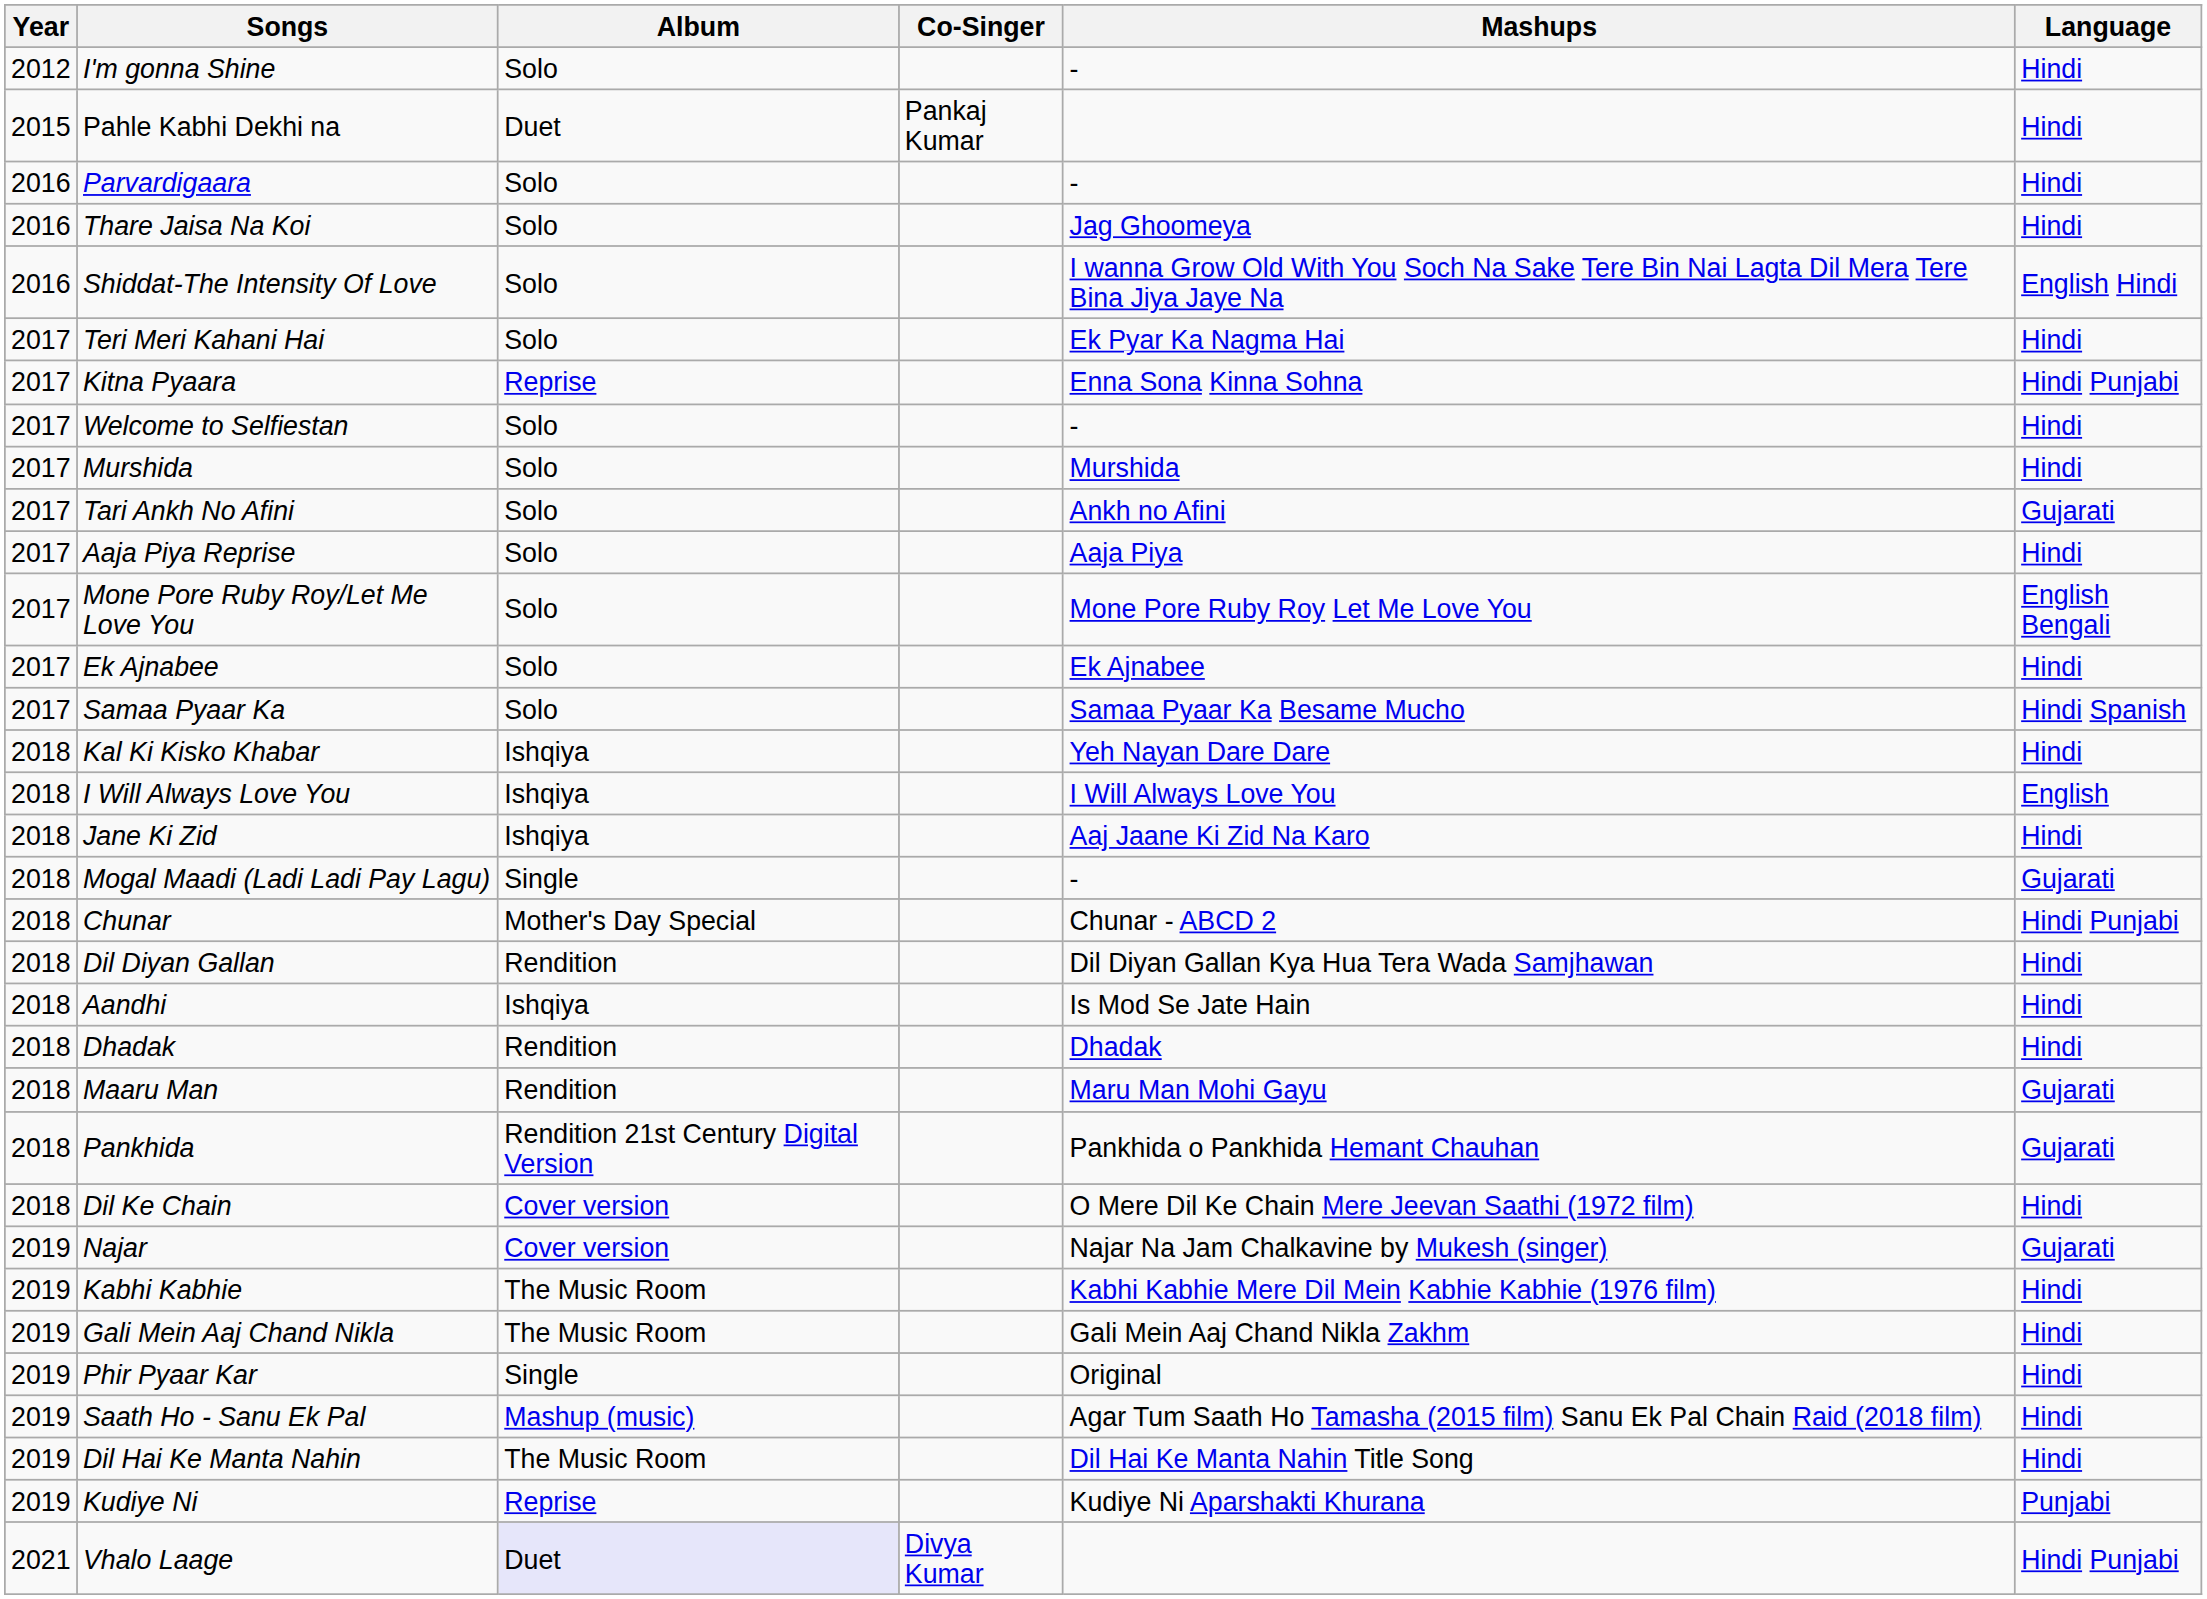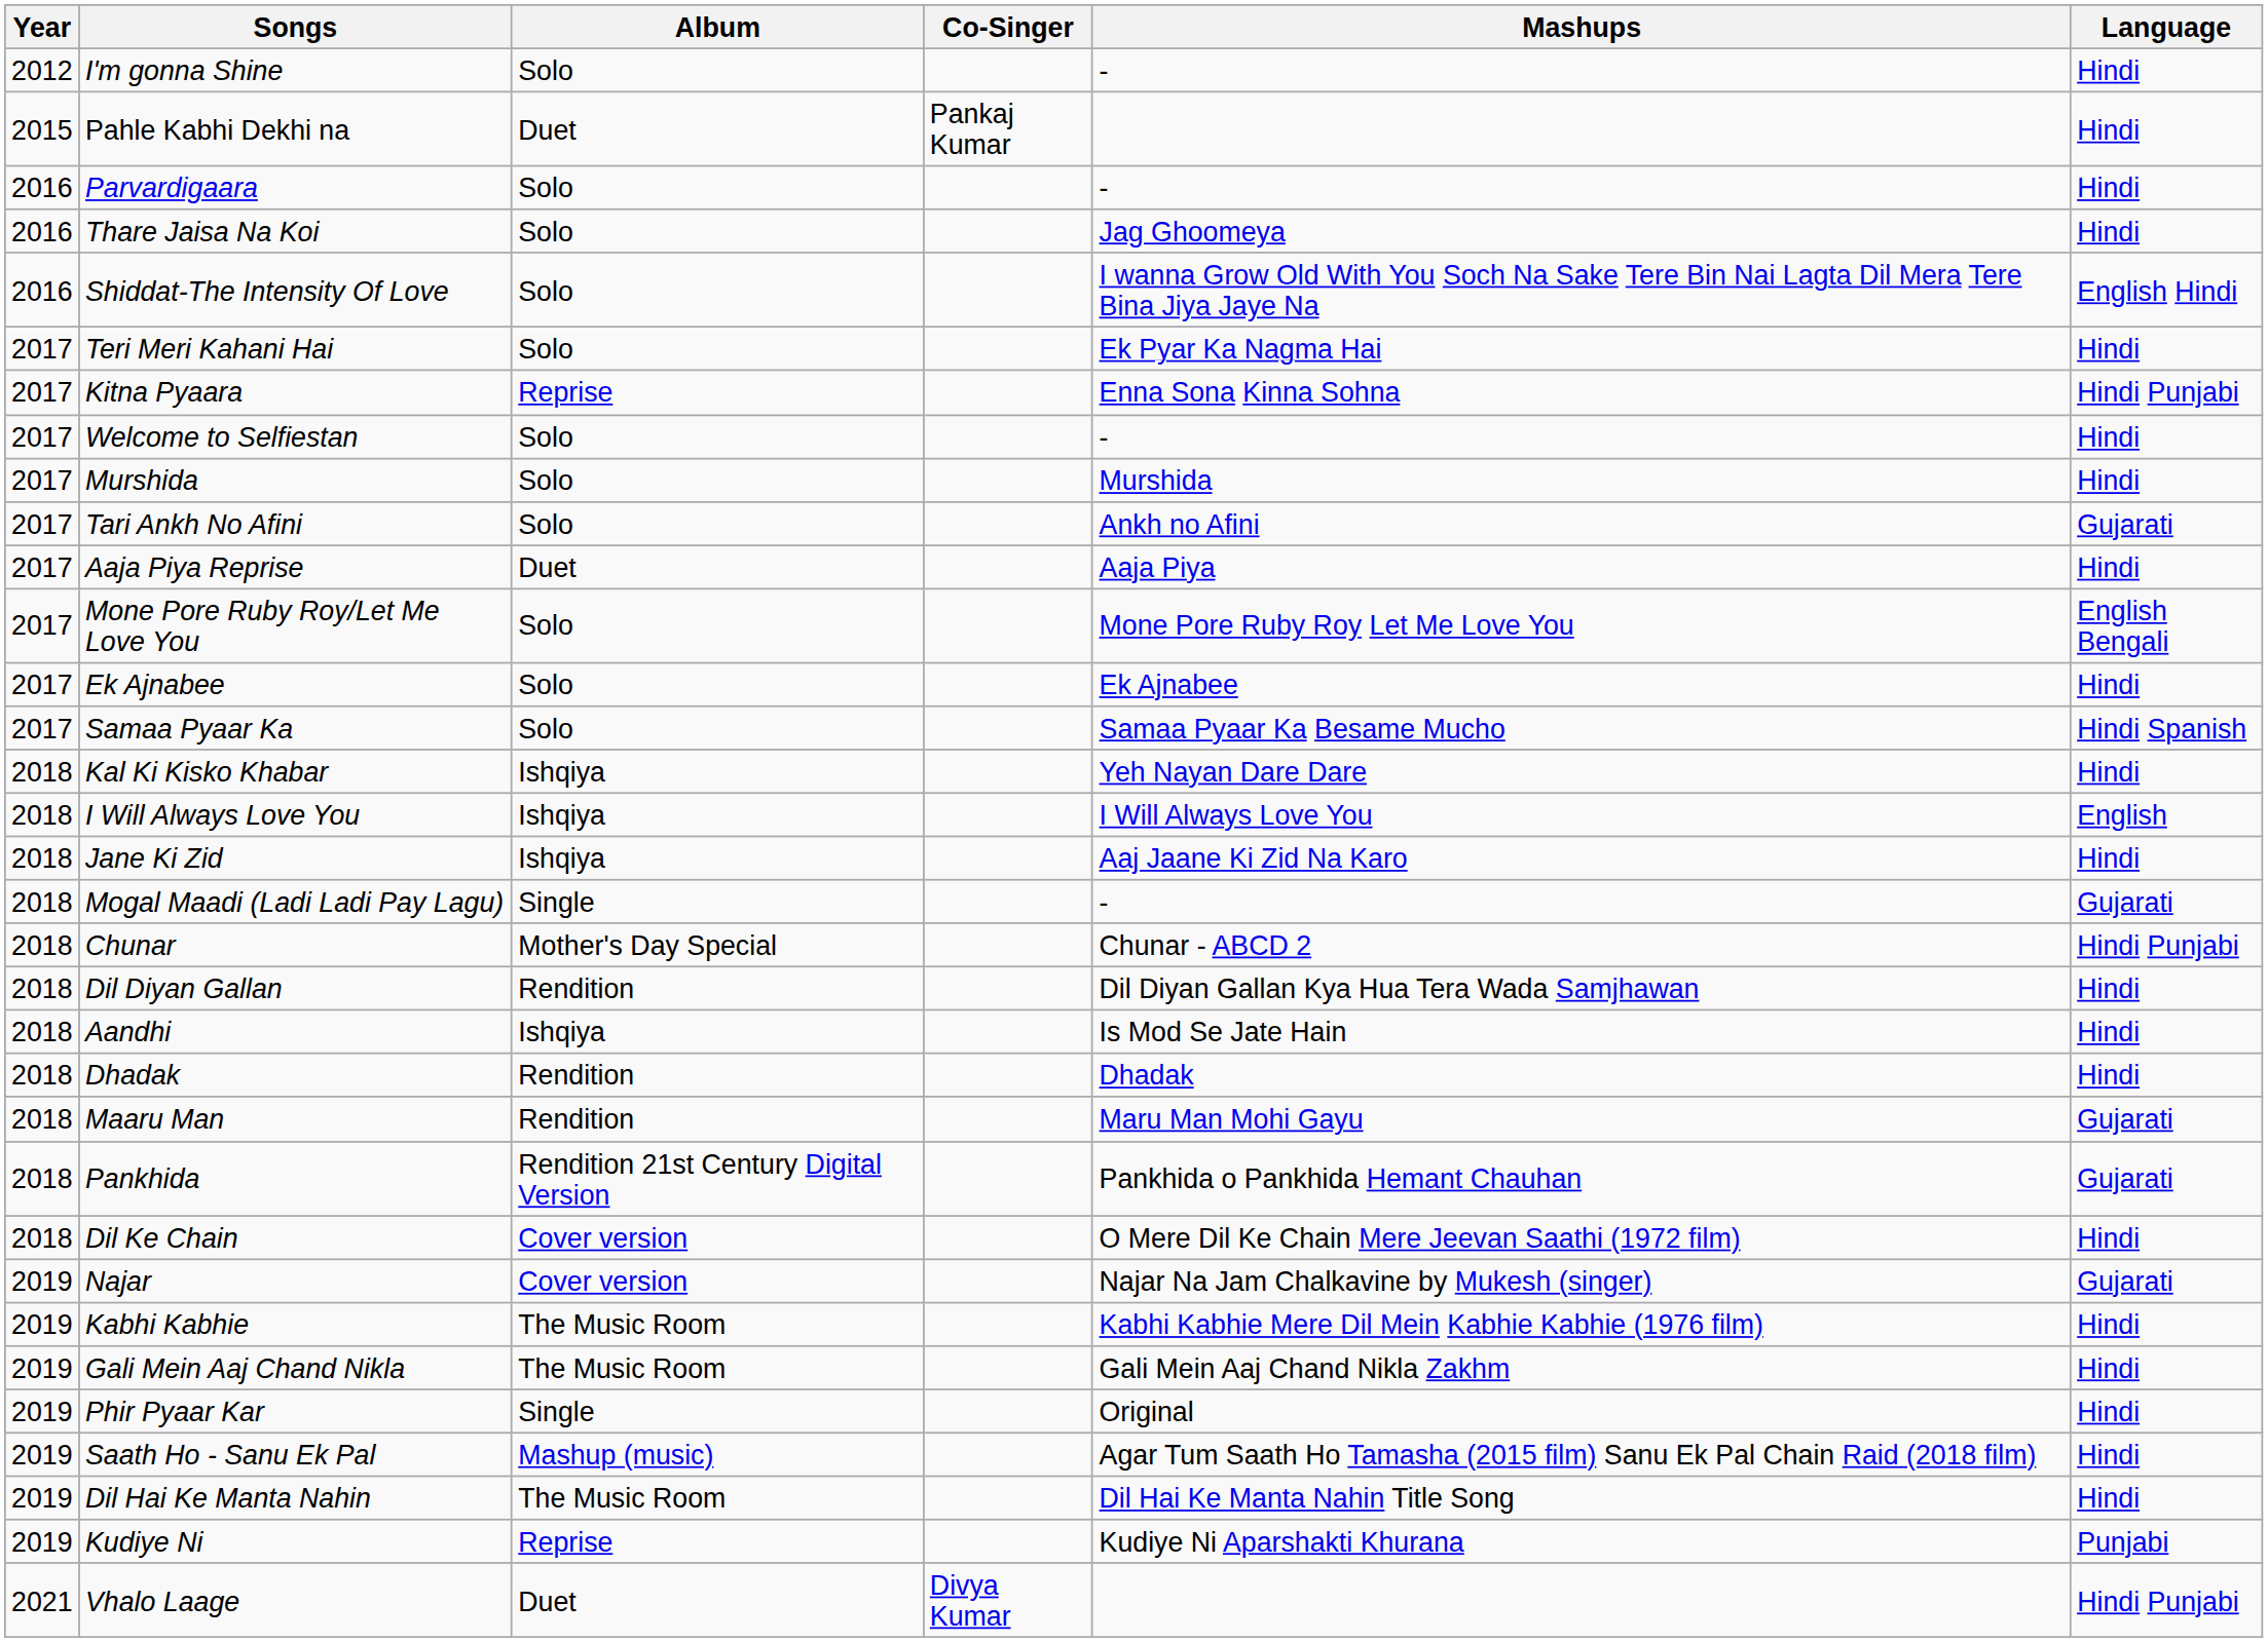 <table class="wikitable" style="font-size:95%;">
 <tr>
 <th>Year</th>
 <th>Songs</th>
 <th>Album</th>
 <th>Co-Singer</th>
 <th>Mashups</th>
 <th>Language</th>
 </tr>
 <tr>
 <td>2012</td>
 <td><em>I'm gonna Shine</em></td>
 <td>Solo</td>
 <td></td>
 <td>-</td>
 <td><a href='#'>Hindi</a></td>
 </tr>
 <tr>
 <td>2015</td>
 <td>Pahle Kabhi Dekhi na</td>
 <td>Duet</td>
 <td>Pankaj Kumar</td>
 <td></td>
 <td><a href='#'>Hindi</a></td>
 </tr>
 <tr>
 <td>2016</td>
 <td><em><a href='#'>Parvardigaara</a></em></td>
 <td>Solo</td>
 <td></td>
 <td>-</td>
 <td><a href='#'>Hindi</a></td>
 </tr>
 <tr>
 <td>2016</td>
 <td><em>Thare Jaisa Na Koi</em></td>
 <td>Solo</td>
 <td></td>
 <td><a href='#'>Jag Ghoomeya</a></td>
 <td><a href='#'>Hindi</a></td>
 </tr>
 <tr>
 <td>2016</td>
 <td><em>Shiddat-The Intensity Of Love</em></td>
 <td>Solo</td>
 <td></td>
 <td><a href='#'>I wanna Grow Old With You</a> <a href='#'>Soch Na Sake</a> <a href='#'>Tere Bin Nai Lagta Dil Mera</a> <a href='#'>Tere Bina Jiya Jaye Na</a></td>
 <td><a href='#'>English</a> <a href='#'>Hindi</a></td>
 </tr>
 <tr>
 <td>2017</td>
 <td><em>Teri Meri Kahani Hai</em></td>
 <td>Solo</td>
 <td></td>
 <td><a href='#'>Ek Pyar Ka Nagma Hai</a></td>
 <td><a href='#'>Hindi</a></td>
 </tr>
 <tr>
 <td>2017</td>
 <td><em>Kitna Pyaara</em></td>
 <td><a href='#'>Reprise</a></td>
 <td></td>
 <td><a href='#'>Enna Sona</a> <a href='#'>Kinna Sohna</a></td>
 <td><a href='#'>Hindi</a> <a href='#'>Punjabi</a></td>
 </tr>
 <tr>
 <td>2017</td>
 <td><em>Welcome to Selfiestan</em></td>
 <td>Solo</td>
 <td></td>
 <td>-</td>
 <td><a href='#'>Hindi</a></td>
 </tr>
 <tr>
 <td>2017</td>
 <td><em>Murshida</em></td>
 <td>Solo</td>
 <td></td>
 <td><a href='#'>Murshida</a></td>
 <td><a href='#'>Hindi</a></td>
 </tr>
 <tr>
 <td>2017</td>
 <td><em>Tari Ankh No Afini</em></td>
 <td>Solo</td>
 <td></td>
 <td><a href='#'>Ankh no Afini</a></td>
 <td><a href='#'>Gujarati</a></td>
 </tr>
 <tr>
 <td>2017</td>
 <td><em>Aaja Piya Reprise</em></td>
-<td>Solo</td>
+<td>Duet</td>
 <td></td>
 <td><a href='#'>Aaja Piya</a></td>
 <td><a href='#'>Hindi</a></td>
 </tr>
 <tr>
 <td>2017</td>
 <td><em>Mone Pore Ruby Roy/Let Me Love You</em></td>
 <td>Solo</td>
 <td></td>
 <td><a href='#'>Mone Pore Ruby Roy</a> <a href='#'>Let Me Love You</a></td>
 <td><a href='#'>English</a> <a href='#'>Bengali</a></td>
 </tr>
 <tr>
 <td>2017</td>
 <td><em>Ek Ajnabee</em></td>
 <td>Solo</td>
 <td></td>
 <td><a href='#'>Ek Ajnabee</a></td>
 <td><a href='#'>Hindi</a></td>
 </tr>
 <tr>
 <td>2017</td>
 <td><em>Samaa Pyaar Ka</em></td>
 <td>Solo</td>
 <td></td>
 <td><a href='#'>Samaa Pyaar Ka</a> <a href='#'>Besame Mucho</a></td>
 <td><a href='#'>Hindi</a> <a href='#'>Spanish</a></td>
 </tr>
 <tr>
 <td>2018</td>
 <td><em>Kal Ki Kisko Khabar</em></td>
 <td>Ishqiya</td>
 <td></td>
 <td><a href='#'>Yeh Nayan Dare Dare</a></td>
 <td><a href='#'>Hindi</a></td>
 </tr>
 <tr>
 <td>2018</td>
 <td><em>I Will Always Love You</em></td>
 <td>Ishqiya</td>
 <td></td>
 <td><a href='#'>I Will Always Love You</a></td>
 <td><a href='#'>English</a></td>
 </tr>
 <tr>
 <td>2018</td>
 <td><em>Jane Ki Zid</em></td>
 <td>Ishqiya</td>
 <td></td>
 <td><a href='#'>Aaj Jaane Ki Zid Na Karo</a></td>
 <td><a href='#'>Hindi</a></td>
 </tr>
 <tr>
 <td>2018</td>
 <td><em>Mogal Maadi (Ladi Ladi Pay Lagu)</em></td>
 <td>Single</td>
 <td></td>
 <td>-</td>
 <td><a href='#'>Gujarati</a></td>
 </tr>
 <tr>
 <td>2018</td>
 <td><em>Chunar</em></td>
 <td>Mother's Day Special</td>
 <td></td>
 <td>Chunar - <a href='#'>ABCD 2</a></td>
 <td><a href='#'>Hindi</a> <a href='#'>Punjabi</a></td>
 </tr>
 <tr>
 <td>2018</td>
 <td><em>Dil Diyan Gallan</em></td>
 <td>Rendition</td>
 <td></td>
 <td>Dil Diyan Gallan Kya Hua Tera Wada <a href='#'>Samjhawan</a></td>
 <td><a href='#'>Hindi</a></td>
 </tr>
 <tr>
 <td>2018</td>
 <td><em>Aandhi</em></td>
 <td>Ishqiya</td>
 <td></td>
 <td>Is Mod Se Jate Hain</td>
 <td><a href='#'>Hindi</a></td>
 </tr>
 <tr>
 <td>2018</td>
 <td><em>Dhadak</em></td>
 <td>Rendition</td>
 <td></td>
 <td><a href='#'>Dhadak</a></td>
 <td><a href='#'>Hindi</a></td>
 </tr>
 <tr>
 <td>2018</td>
 <td><em>Maaru Man</em></td>
 <td>Rendition</td>
 <td></td>
 <td><a href='#'>Maru Man Mohi Gayu</a></td>
 <td><a href='#'>Gujarati</a></td>
 </tr>
 <tr>
 <td>2018</td>
 <td><em>Pankhida</em></td>
 <td>Rendition 21st Century <a href='#'>Digital Version</a></td>
 <td></td>
 <td>Pankhida o Pankhida <a href='#'>Hemant Chauhan</a></td>
 <td><a href='#'>Gujarati</a></td>
 </tr>
 <tr>
 <td>2018</td>
 <td><em>Dil Ke Chain</em></td>
 <td><a href='#'>Cover version</a></td>
 <td></td>
 <td>O Mere Dil Ke Chain <a href='#'>Mere Jeevan Saathi (1972 film)</a></td>
 <td><a href='#'>Hindi</a></td>
 </tr>
 <tr>
 <td>2019</td>
 <td><em>Najar</em></td>
 <td><a href='#'>Cover version</a></td>
 <td></td>
 <td>Najar Na Jam Chalkavine by <a href='#'>Mukesh (singer)</a></td>
 <td><a href='#'>Gujarati</a></td>
 </tr>
 <tr>
 <td>2019</td>
 <td><em>Kabhi Kabhie</em></td>
 <td>The Music Room</td>
 <td></td>
 <td><a href='#'>Kabhi Kabhie Mere Dil Mein</a> <a href='#'>Kabhie Kabhie (1976 film)</a></td>
 <td><a href='#'>Hindi</a></td>
 </tr>
 <tr>
 <td>2019</td>
 <td><em>Gali Mein Aaj Chand Nikla</em></td>
 <td>The Music Room</td>
 <td></td>
 <td>Gali Mein Aaj Chand Nikla <a href='#'>Zakhm</a></td>
 <td><a href='#'>Hindi</a></td>
 </tr>
 <tr>
 <td>2019</td>
 <td><em>Phir Pyaar Kar</em></td>
 <td>Single</td>
 <td></td>
 <td>Original</td>
 <td><a href='#'>Hindi</a></td>
 </tr>
 <tr>
 <td>2019</td>
 <td><em>Saath Ho - Sanu Ek Pal</em></td>
 <td><a href='#'>Mashup (music)</a></td>
 <td></td>
 <td>Agar Tum Saath Ho <a href='#'>Tamasha (2015 film)</a> Sanu Ek Pal Chain <a href='#'>Raid (2018 film)</a></td>
 <td><a href='#'>Hindi</a></td>
 </tr>
 <tr>
 <td>2019</td>
 <td><em>Dil Hai Ke Manta Nahin</em></td>
 <td>The Music Room</td>
 <td></td>
 <td><a href='#'>Dil Hai Ke Manta Nahin</a> Title Song</td>
 <td><a href='#'>Hindi</a></td>
 </tr>
 <tr>
 <td>2019</td>
 <td><em>Kudiye Ni</em></td>
 <td><a href='#'>Reprise</a></td>
 <td></td>
 <td>Kudiye Ni <a href='#'>Aparshakti Khurana</a></td>
 <td><a href='#'>Punjabi</a></td>
 </tr>
 <tr>
 <td>2021</td>
 <td><em> Vhalo Laage</em></td>
-<td style="background: lavender;">Duet</td>
+<td>Duet</td>
 <td><a href='#'>Divya Kumar</a></td>
 <td></td>
 <td><a href='#'>Hindi</a> <a href='#'>Punjabi</a></td>
 </tr>
 </table>
